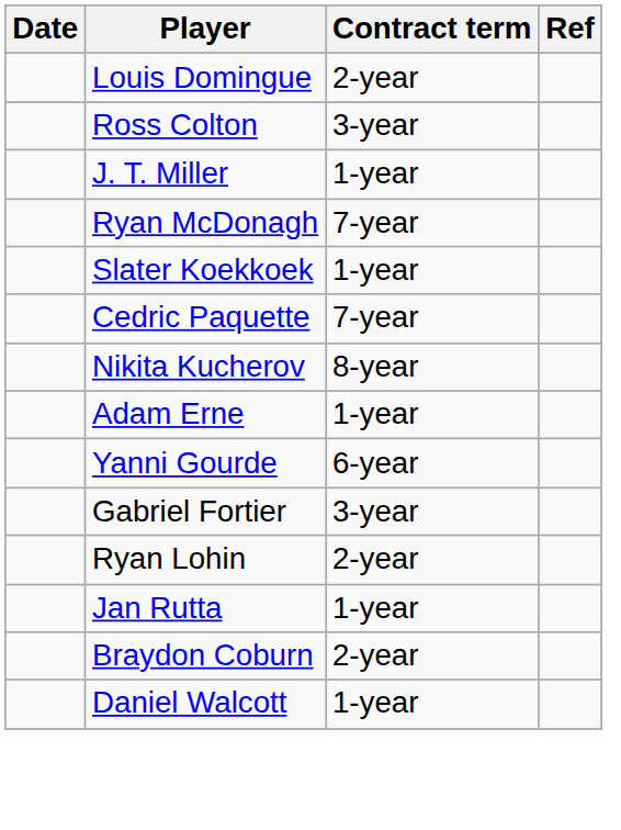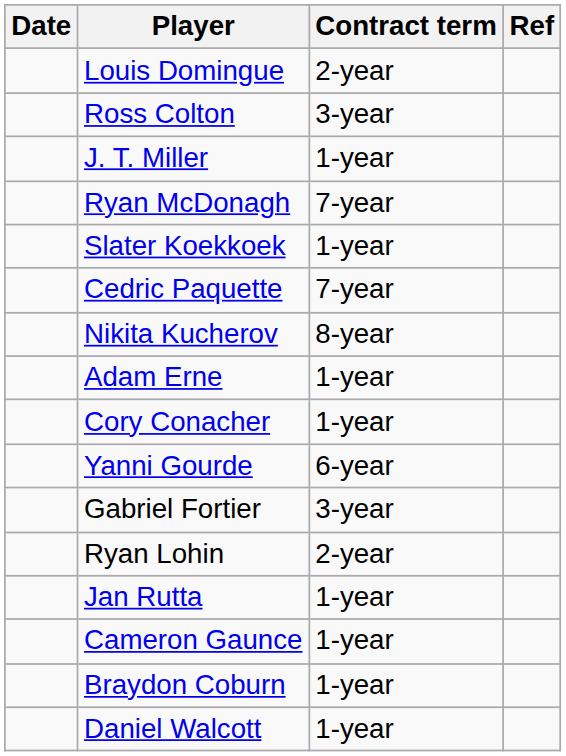 <table class="wikitable">
 <tr>
 <th>Date</th>
 <th>Player</th>
 <th>Contract term</th>
 <th>Ref</th>
 </tr>
 <tr>
 <td></td>
 <td><a href='#'>Louis Domingue</a></td>
 <td>2-year</td>
 <td></td>
 </tr>
 <tr>
 <td></td>
 <td><a href='#'>Ross Colton</a></td>
 <td>3-year</td>
 <td></td>
 </tr>
 <tr>
 <td></td>
 <td><a href='#'>J. T. Miller</a></td>
 <td>1-year</td>
 <td></td>
 </tr>
 <tr>
 <td></td>
 <td><a href='#'>Ryan McDonagh</a></td>
 <td>7-year</td>
 <td></td>
 </tr>
 <tr>
 <td></td>
 <td><a href='#'>Slater Koekkoek</a></td>
 <td>1-year</td>
 <td></td>
 </tr>
 <tr>
 <td></td>
 <td><a href='#'>Cedric Paquette</a></td>
 <td>7-year</td>
 <td></td>
 </tr>
 <tr>
 <td></td>
 <td><a href='#'>Nikita Kucherov</a></td>
 <td>8-year</td>
 <td></td>
 </tr>
 <tr>
 <td></td>
 <td><a href='#'>Adam Erne</a></td>
 <td>1-year</td>
 <td></td>
 </tr>
 <tr>
 <td></td>
+<td><a href='#'>Cory Conacher</a></td>
+<td>1-year</td>
+<td></td>
+</tr>
+<tr>
+<td></td>
 <td><a href='#'>Yanni Gourde</a></td>
 <td>6-year</td>
 <td></td>
 </tr>
 <tr>
 <td></td>
 <td>Gabriel Fortier</td>
 <td>3-year</td>
 <td></td>
 </tr>
 <tr>
 <td></td>
 <td>Ryan Lohin</td>
 <td>2-year</td>
 <td></td>
 </tr>
 <tr>
 <td></td>
 <td><a href='#'>Jan Rutta</a></td>
 <td>1-year</td>
 <td></td>
 </tr>
 <tr>
 <td></td>
+<td><a href='#'>Cameron Gaunce</a></td>
+<td>1-year</td>
+<td></td>
+</tr>
+<tr>
+<td></td>
 <td><a href='#'>Braydon Coburn</a></td>
-<td>2-year</td>
+<td>1-year</td>
 <td></td>
 </tr>
 <tr>
 <td></td>
 <td><a href='#'>Daniel Walcott</a></td>
 <td>1-year</td>
 <td></td>
 </tr>
 </table>
